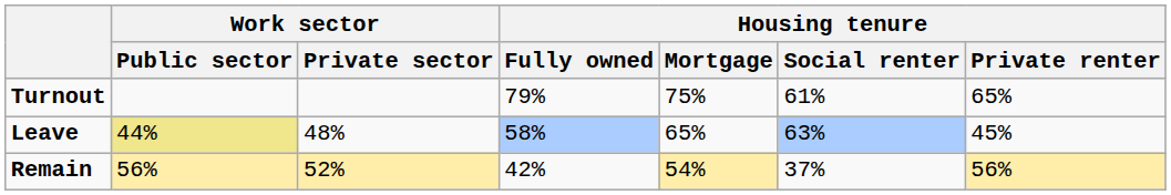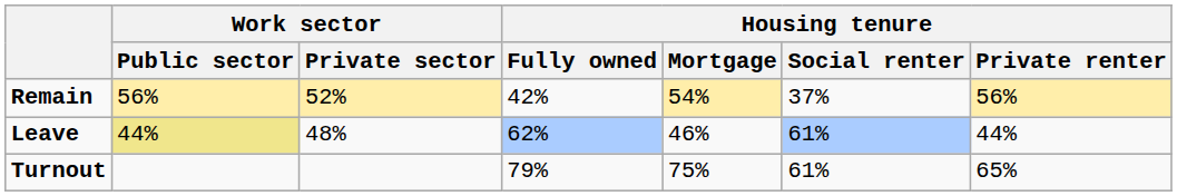 <table class="wikitable">
 <tr>
 <th rowspan=2></th>
 <th colspan="2">Work sector</th>
 <th colspan="4">Housing tenure</th>
 </tr>
 <tr>
 <th>Public sector</th>
 <th>Private sector</th>
 <th>Fully owned</th>
 <th>Mortgage</th>
 <th>Social renter</th>
 <th>Private renter</th>
 </tr>
 <tr>
+<td><strong>Remain</strong></td>
+<td style="background:#fea;">56%</td>
+<td style="background:#fea;">52%</td>
+<td>42%</td>
+<td style="background:#fea;">54%</td>
+<td>37%</td>
+<td style="background:#fea;">56%</td>
+</tr>
+<tr>
+<td><strong>Leave</strong></td>
+<td style="background: khaki;">44%</td>
+<td>48%</td>
+<td style="background:#acf;">62%</td>
+<td>46%</td>
+<td style="background:#acf;">61%</td>
+<td>44%</td>
+</tr>
+<tr>
 <td><strong>Turnout</strong></td>
 <td></td>
 <td></td>
 <td>79%</td>
 <td>75%</td>
 <td>61%</td>
 <td>65%</td>
 </tr>
-<tr>
-<td><strong>Leave</strong></td>
-<td style="background: khaki;">44%</td>
-<td>48%</td>
-<td style="background:#acf;">58%</td>
-<td>65%</td>
-<td style="background:#acf;">63%</td>
-<td>45%</td>
-</tr>
-<tr>
-<td><strong>Remain</strong></td>
-<td style="background:#fea;">56%</td>
-<td style="background:#fea;">52%</td>
-<td>42%</td>
-<td style="background:#fea;">54%</td>
-<td>37%</td>
-<td style="background:#fea;">56%</td>
-</tr>
 </table>
